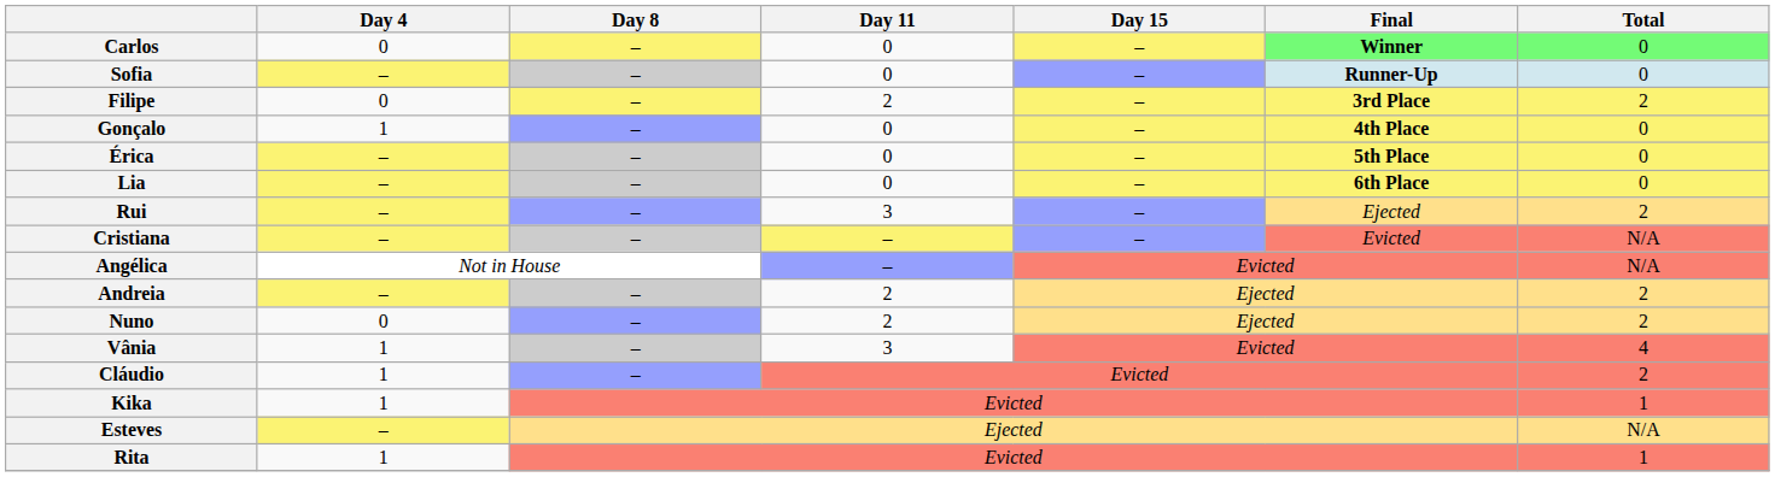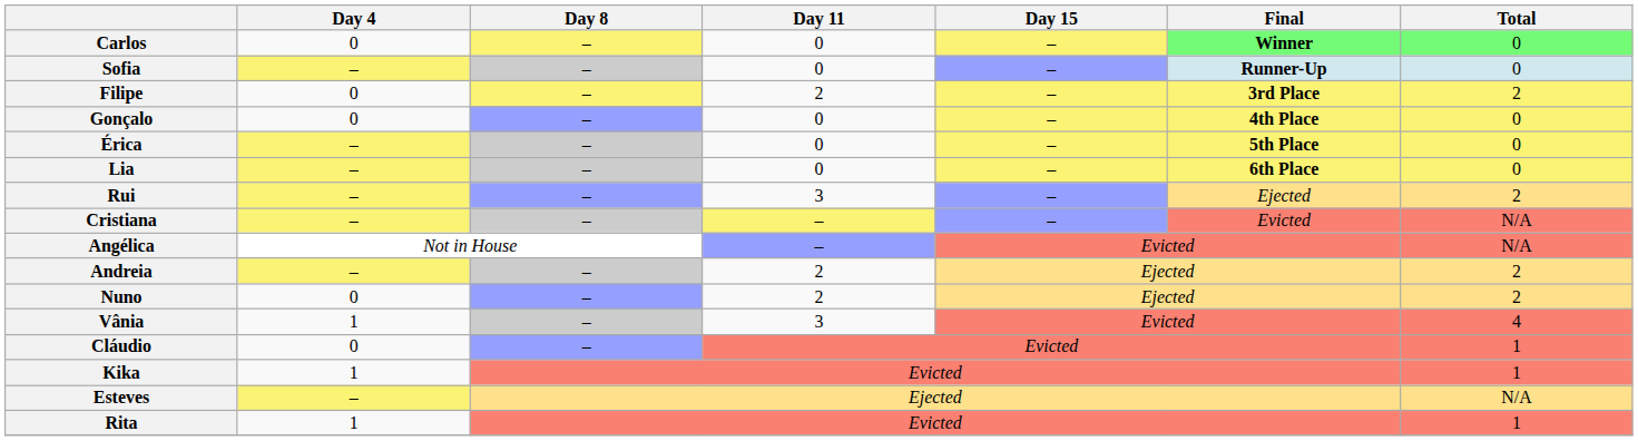 <table class="wikitable" style="text-align:center; font-size:85%; line-height:13px;">
 <tr>
 <th style="width: 5%;"></th>
 <th style="width: 5%;">Day 4</th>
 <th style="width: 5%;">Day 8</th>
 <th style="width: 5%;">Day 11</th>
 <th style="width: 5%;">Day 15</th>
 <th style="width: 5%;">Final</th>
 <th style="width: 5%;">Total</th>
 </tr>
 <tr>
 <th>Carlos</th>
 <td>0</td>
 <td bgcolor="FBF373">–</td>
 <td>0</td>
 <td bgcolor="FBF373">–</td>
 <td bgcolor="73FB76"><strong>Winner</strong></td>
 <td bgcolor="73FB76">0</td>
 </tr>
 <tr>
 <th>Sofia</th>
 <td bgcolor="FBF373">–</td>
 <td bgcolor="CCCCCC">–</td>
 <td>0</td>
 <td bgcolor="959ffd">–</td>
 <td bgcolor="D1E8EF"><strong>Runner-Up</strong></td>
 <td bgcolor="D1E8EF">0</td>
 </tr>
 <tr>
 <th>Filipe</th>
 <td>0</td>
 <td bgcolor="FBF373">–</td>
 <td>2</td>
 <td bgcolor="FBF373">–</td>
 <td bgcolor="FBF373"><strong>3rd Place</strong></td>
 <td bgcolor="FBF373">2</td>
 </tr>
 <tr>
 <th>Gonçalo</th>
-<td>1</td>
+<td>0</td>
 <td bgcolor="959ffd">–</td>
 <td>0</td>
 <td bgcolor="FBF373">–</td>
 <td bgcolor="FBF373"><strong>4th Place</strong></td>
 <td bgcolor="FBF373">0</td>
 </tr>
 <tr>
 <th>Érica</th>
 <td bgcolor="FBF373">–</td>
 <td bgcolor="CCCCCC">–</td>
 <td>0</td>
 <td bgcolor="FBF373">–</td>
 <td bgcolor="FBF373"><strong>5th Place</strong></td>
 <td bgcolor="FBF373">0</td>
 </tr>
 <tr>
 <th>Lia</th>
 <td bgcolor="FBF373">–</td>
 <td bgcolor="CCCCCC">–</td>
 <td>0</td>
 <td bgcolor="FBF373">–</td>
 <td bgcolor="FBF373"><strong>6th Place</strong></td>
 <td bgcolor="FBF373">0</td>
 </tr>
 <tr>
 <th>Rui</th>
 <td bgcolor="FBF373">–</td>
 <td bgcolor="959ffd">–</td>
 <td>3</td>
 <td bgcolor="959ffd">–</td>
 <td bgcolor="ffe08b"><em>Ejected</em></td>
 <td bgcolor="ffe08b">2</td>
 </tr>
 <tr>
 <th>Cristiana</th>
 <td bgcolor="FBF373">–</td>
 <td bgcolor="CCCCCC">–</td>
 <td bgcolor="FBF373">–</td>
 <td bgcolor="959ffd">–</td>
 <td bgcolor="salmon"><em>Evicted</em></td>
 <td bgcolor="salmon">N/A</td>
 </tr>
 <tr>
 <th>Angélica</th>
 <td colspan="2" bgcolor="white"><em>Not in House</em></td>
 <td bgcolor="959ffd">–</td>
 <td colspan="2" bgcolor="salmon"><em>Evicted</em></td>
 <td bgcolor="salmon">N/A</td>
 </tr>
 <tr>
 <th>Andreia</th>
 <td bgcolor="FBF373">–</td>
 <td bgcolor="CCCCCC">–</td>
 <td>2</td>
 <td colspan="2" bgcolor="ffe08b"><em>Ejected</em></td>
 <td bgcolor="ffe08b">2</td>
 </tr>
 <tr>
 <th>Nuno</th>
 <td>0</td>
 <td bgcolor="959ffd">–</td>
 <td>2</td>
 <td colspan="2" bgcolor="ffe08b"><em>Ejected</em></td>
 <td bgcolor="ffe08b">2</td>
 </tr>
 <tr>
 <th>Vânia</th>
 <td>1</td>
 <td bgcolor="CCCCCC">–</td>
 <td>3</td>
 <td colspan="2" bgcolor="salmon"><em>Evicted</em></td>
 <td bgcolor="salmon">4</td>
 </tr>
 <tr>
 <th>Cláudio</th>
-<td>1</td>
+<td>0</td>
 <td bgcolor="959ffd">–</td>
 <td colspan="3" bgcolor="salmon"><em>Evicted</em></td>
-<td bgcolor="salmon">2</td>
+<td bgcolor="salmon">1</td>
 </tr>
 <tr>
 <th>Kika</th>
 <td>1</td>
 <td colspan="4" bgcolor="salmon"><em>Evicted</em></td>
 <td bgcolor="salmon">1</td>
 </tr>
 <tr>
 <th>Esteves</th>
 <td bgcolor="FBF373">–</td>
 <td colspan="4" bgcolor="ffe08b"><em>Ejected</em></td>
 <td bgcolor="ffe08b">N/A</td>
 </tr>
 <tr>
 <th>Rita</th>
 <td>1</td>
 <td colspan="4" bgcolor="salmon"><em>Evicted</em></td>
 <td bgcolor="salmon">1</td>
 </tr>
 <tr>
 </tr>
 </table>
